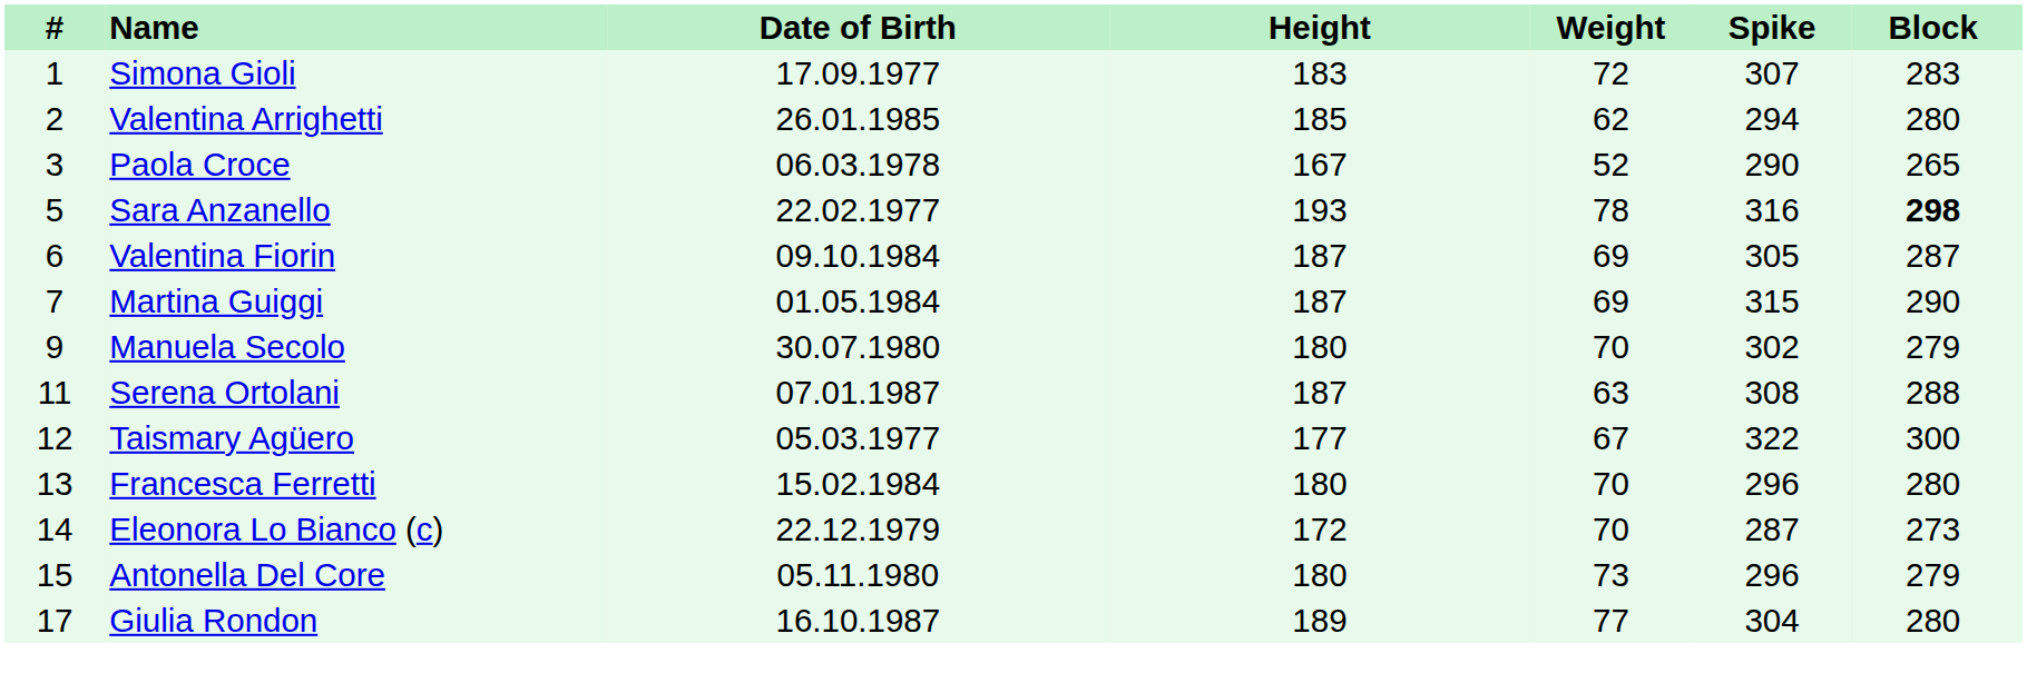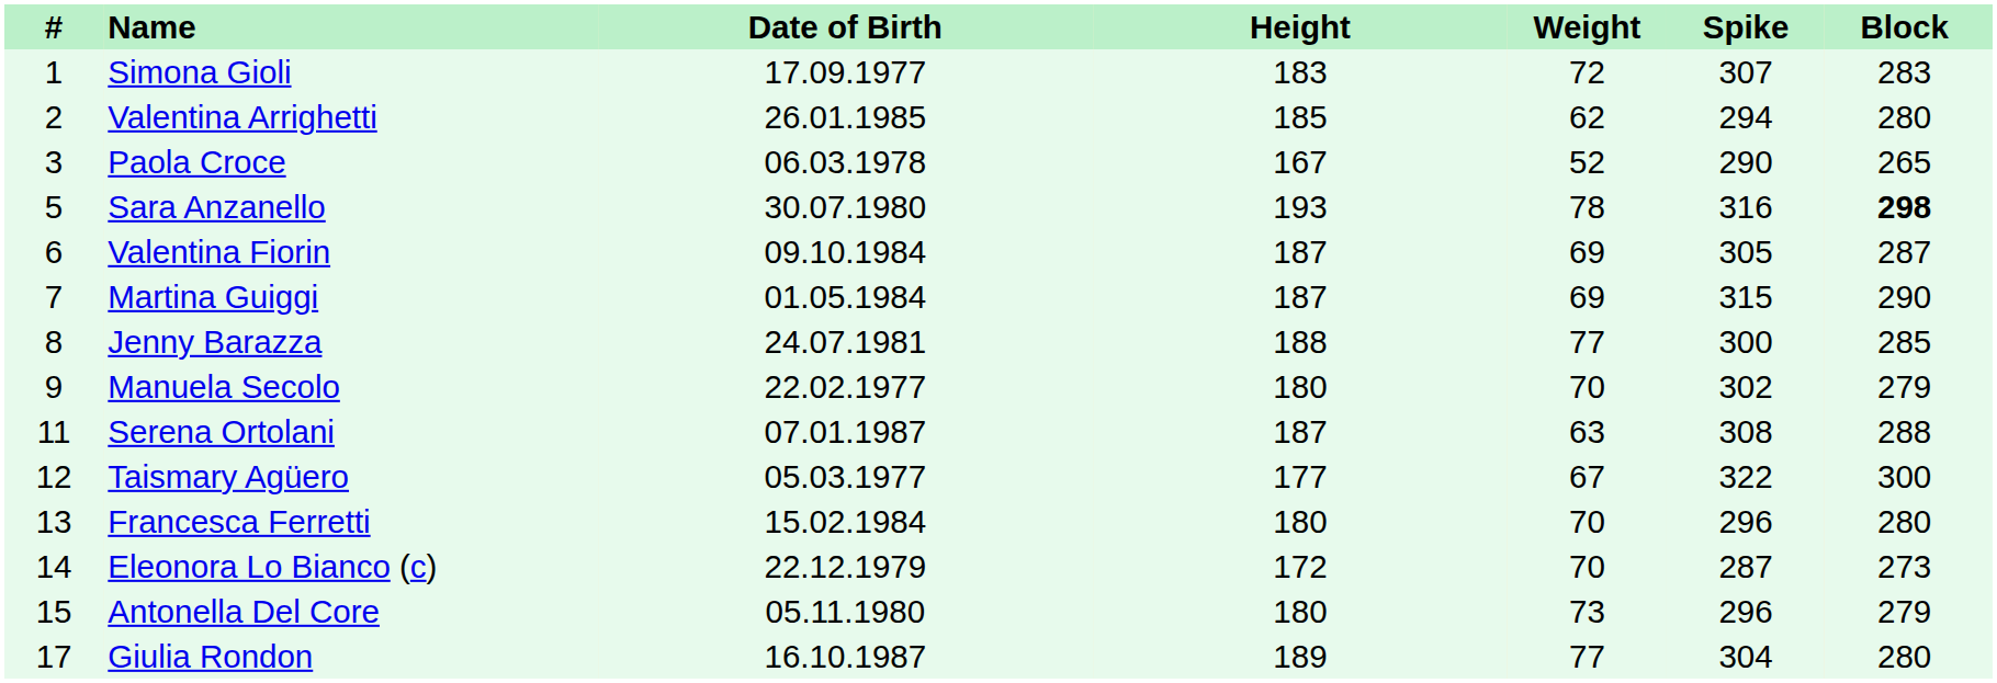 <table border=0 cellpadding=2 cellspacing=0  |- bgcolor=#FFECCE style="text-align:center; font-size:90%;" width=100%>
 <tr bgcolor=#BBF0C9>
 <th width=5%>#</th>
 <th width=25% align=left>Name</th>
 <th width=25%>Date of Birth</th>
 <th width=21%>Height</th>
 <th width=8%>Weight</th>
 <th width=8%>Spike</th>
 <th width=8%>Block</th>
 <th></th>
 </tr>
 <tr bgcolor=#E7FAEC>
 <td>1</td>
 <td align=left><a href='#'>Simona Gioli</a></td>
 <td>17.09.1977</td>
 <td>183</td>
 <td>72</td>
 <td>307</td>
 <td>283</td>
 <td></td>
 </tr>
 <tr bgcolor=#E7FAEC>
 <td>2</td>
 <td align=left><a href='#'>Valentina Arrighetti</a></td>
 <td>26.01.1985</td>
 <td>185</td>
 <td>62</td>
 <td>294</td>
 <td>280</td>
 <td></td>
 </tr>
 <tr bgcolor=#E7FAEC>
 <td>3</td>
 <td align=left><a href='#'>Paola Croce</a></td>
 <td>06.03.1978</td>
 <td>167</td>
 <td>52</td>
 <td>290</td>
 <td>265</td>
 <td></td>
 </tr>
 <tr bgcolor=#E7FAEC>
 <td>5</td>
 <td align=left><a href='#'>Sara Anzanello</a></td>
-<td>22.02.1977</td>
+<td>30.07.1980</td>
 <td>193</td>
 <td>78</td>
 <td>316</td>
 <td><strong>298</strong></td>
 <td></td>
 </tr>
 <tr bgcolor=#E7FAEC>
 <td>6</td>
 <td align=left><a href='#'>Valentina Fiorin</a></td>
 <td>09.10.1984</td>
 <td>187</td>
 <td>69</td>
 <td>305</td>
 <td>287</td>
 <td></td>
 </tr>
 <tr bgcolor=#E7FAEC>
 <td>7</td>
 <td align=left><a href='#'>Martina Guiggi</a></td>
 <td>01.05.1984</td>
 <td>187</td>
 <td>69</td>
 <td>315</td>
 <td>290</td>
 <td></td>
 </tr>
 <tr bgcolor=#E7FAEC>
+<td>8</td>
+<td align=left><a href='#'>Jenny Barazza</a></td>
+<td>24.07.1981</td>
+<td>188</td>
+<td>77</td>
+<td>300</td>
+<td>285</td>
+<td></td>
+</tr>
+<tr bgcolor=#E7FAEC>
 <td>9</td>
 <td align=left><a href='#'>Manuela Secolo</a></td>
-<td>30.07.1980</td>
+<td>22.02.1977</td>
 <td>180</td>
 <td>70</td>
 <td>302</td>
 <td>279</td>
 <td></td>
 </tr>
 <tr bgcolor=#E7FAEC>
 <td>11</td>
 <td align=left><a href='#'>Serena Ortolani</a></td>
 <td>07.01.1987</td>
 <td>187</td>
 <td>63</td>
 <td>308</td>
 <td>288</td>
 <td></td>
 </tr>
 <tr bgcolor=#E7FAEC>
 <td>12</td>
 <td align=left><a href='#'>Taismary Agüero</a></td>
 <td>05.03.1977</td>
 <td>177</td>
 <td>67</td>
 <td>322</td>
 <td>300</td>
 <td></td>
 </tr>
 <tr bgcolor=#E7FAEC>
 <td>13</td>
 <td align=left><a href='#'>Francesca Ferretti</a></td>
 <td>15.02.1984</td>
 <td>180</td>
 <td>70</td>
 <td>296</td>
 <td>280</td>
 <td></td>
 </tr>
 <tr bgcolor=#E7FAEC>
 <td>14</td>
 <td align=left><a href='#'>Eleonora Lo Bianco</a> (<a href='#'>c</a>)</td>
 <td>22.12.1979</td>
 <td>172</td>
 <td>70</td>
 <td>287</td>
 <td>273</td>
 <td></td>
 </tr>
 <tr bgcolor=#E7FAEC>
 <td>15</td>
 <td align=left><a href='#'>Antonella Del Core</a></td>
 <td>05.11.1980</td>
 <td>180</td>
 <td>73</td>
 <td>296</td>
 <td>279</td>
 <td></td>
 </tr>
 <tr bgcolor=#E7FAEC>
 <td>17</td>
 <td align=left><a href='#'>Giulia Rondon</a></td>
 <td>16.10.1987</td>
 <td>189</td>
 <td>77</td>
 <td>304</td>
 <td>280</td>
 <td></td>
 </tr>
 </table>
